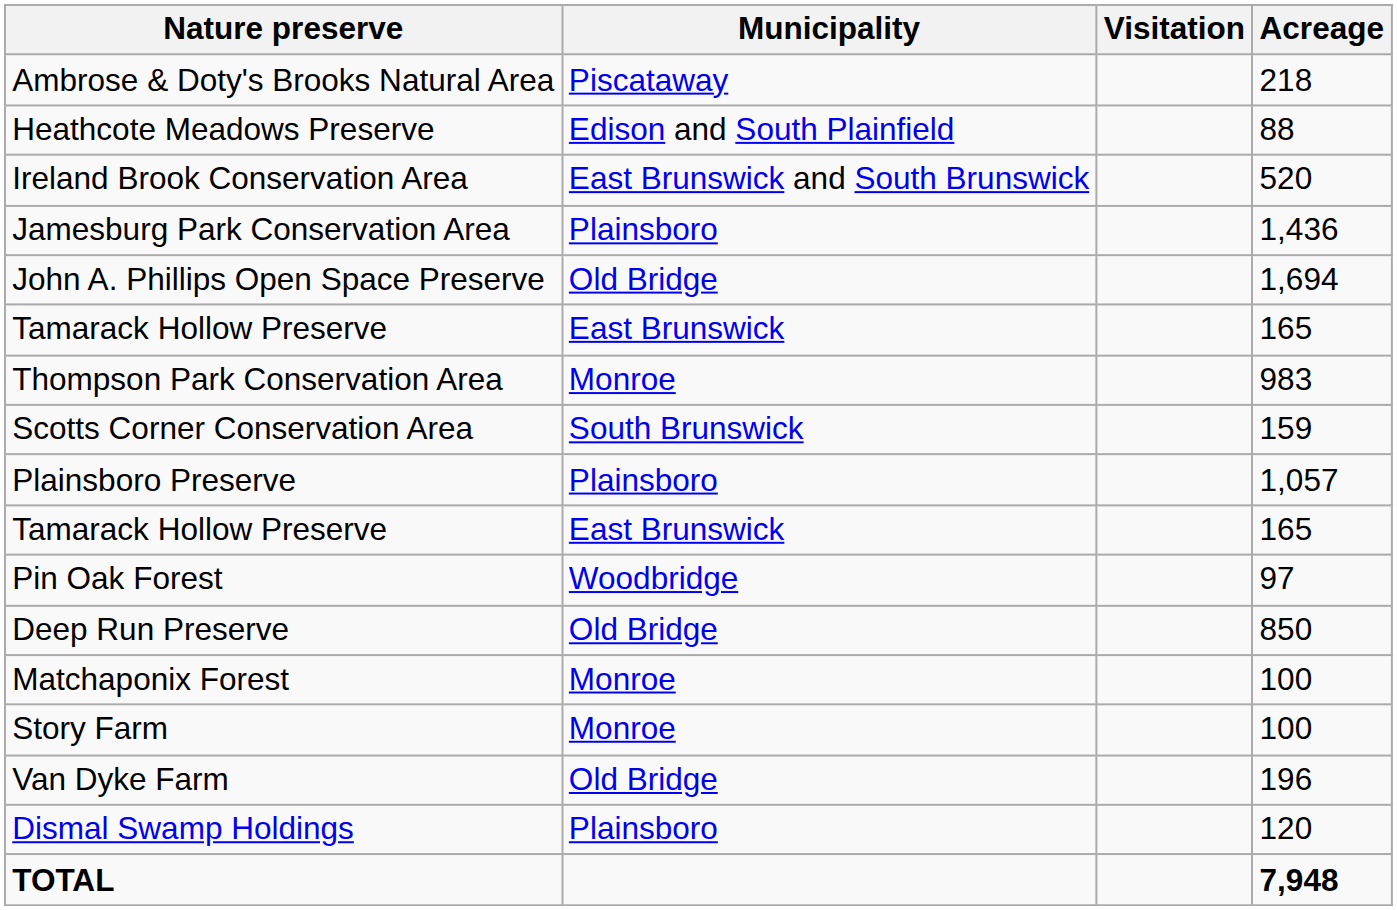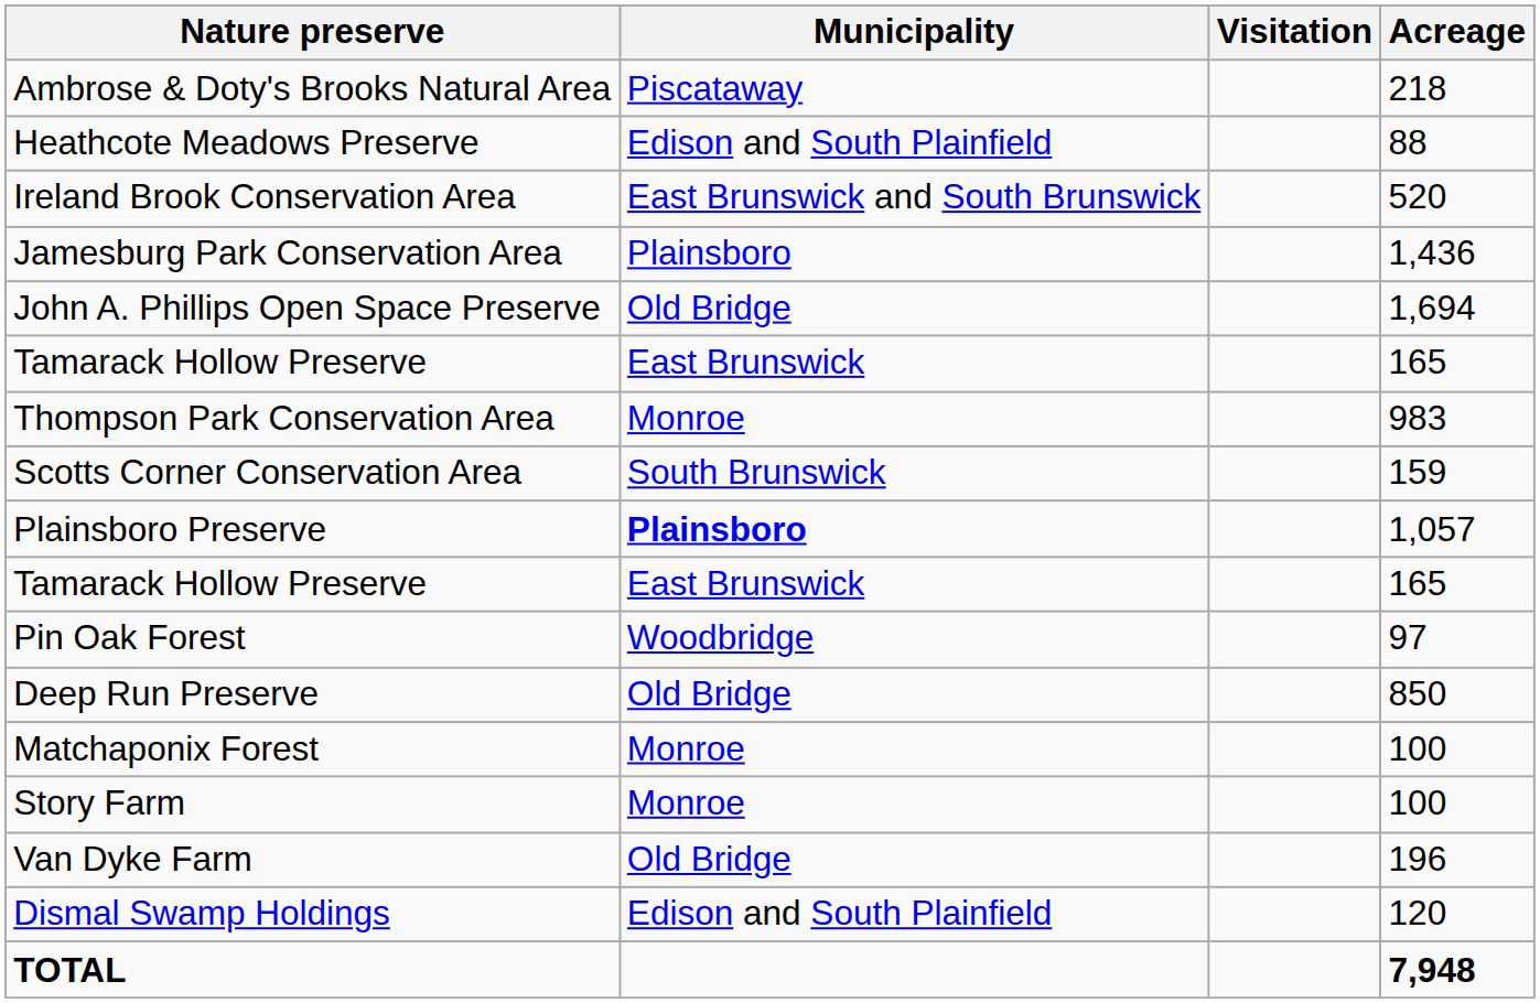 <table class="wikitable">
 <tr>
 <th>Nature preserve</th>
 <th>Municipality</th>
 <th>Visitation</th>
 <th>Acreage</th>
 </tr>
 <tr>
 <td>Ambrose & Doty's Brooks Natural Area</td>
 <td><a href='#'>Piscataway</a></td>
 <td></td>
 <td>218</td>
 </tr>
 <tr>
 <td>Heathcote Meadows Preserve</td>
 <td><a href='#'>Edison</a> and <a href='#'>South Plainfield</a></td>
 <td></td>
 <td>88</td>
 </tr>
 <tr>
 <td>Ireland Brook Conservation Area</td>
 <td><a href='#'>East Brunswick</a> and <a href='#'>South Brunswick</a></td>
 <td></td>
 <td>520</td>
 </tr>
 <tr>
 <td>Jamesburg Park Conservation Area</td>
 <td><a href='#'>Plainsboro</a></td>
 <td></td>
 <td>1,436</td>
 </tr>
 <tr>
 <td>John A. Phillips Open Space Preserve</td>
 <td><a href='#'>Old Bridge</a></td>
 <td></td>
 <td>1,694</td>
 </tr>
 <tr>
 <td>Tamarack Hollow Preserve</td>
 <td><a href='#'>East Brunswick</a></td>
 <td></td>
 <td>165</td>
 </tr>
 <tr>
 <td>Thompson Park Conservation Area</td>
 <td><a href='#'>Monroe</a></td>
 <td></td>
 <td>983</td>
 </tr>
 <tr>
 <td>Scotts Corner Conservation Area</td>
 <td><a href='#'>South Brunswick</a></td>
 <td></td>
 <td>159</td>
 </tr>
 <tr>
 <td>Plainsboro Preserve</td>
-<td><a href='#'>Plainsboro</a></td>
+<td><strong><a href='#'>Plainsboro</a></strong></td>
 <td></td>
 <td>1,057</td>
 </tr>
 <tr>
 <td>Tamarack Hollow Preserve</td>
 <td><a href='#'>East Brunswick</a></td>
 <td></td>
 <td>165</td>
 </tr>
 <tr>
 <td>Pin Oak Forest</td>
 <td><a href='#'>Woodbridge</a></td>
 <td></td>
 <td>97</td>
 </tr>
 <tr>
 <td>Deep Run Preserve</td>
 <td><a href='#'>Old Bridge</a></td>
 <td></td>
 <td>850</td>
 </tr>
 <tr>
 <td>Matchaponix Forest</td>
 <td><a href='#'>Monroe</a></td>
 <td></td>
 <td>100</td>
 </tr>
 <tr>
 <td>Story Farm</td>
 <td><a href='#'>Monroe</a></td>
 <td></td>
 <td>100</td>
 </tr>
 <tr>
 <td>Van Dyke Farm</td>
 <td><a href='#'>Old Bridge</a></td>
 <td></td>
 <td>196</td>
 </tr>
 <tr>
 <td><a href='#'>Dismal Swamp Holdings</a></td>
-<td><a href='#'>Plainsboro</a></td>
+<td><a href='#'>Edison</a> and <a href='#'>South Plainfield</a></td>
 <td></td>
 <td>120</td>
 </tr>
 <tr>
 <td><strong>TOTAL</strong></td>
 <td></td>
 <td></td>
 <td><strong>7,948</strong></td>
 </tr>
 </table>
